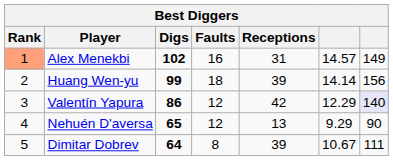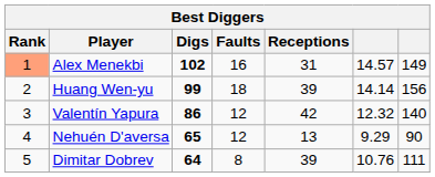 <table class="wikitable sortable" style="font-size:90%; text-align:center">
 <tr>
 <th colspan=7>Best Diggers</th>
 </tr>
 <tr>
 <th class="unsortable">Rank</th>
 <th class="unsortable">Player</th>
 <th>Digs</th>
 <th>Faults</th>
 <th>Receptions</th>
 <th></th>
 <th></th>
 </tr>
 <tr>
 <td style="background: lightsalmon;">1</td>
 <td align=left> <a href='#'>Alex Menekbi</a></td>
 <td><strong>102</strong></td>
 <td>16</td>
 <td>31</td>
 <td>14.57</td>
 <td>149</td>
 </tr>
 <tr>
 <td>2</td>
 <td align=left> <a href='#'>Huang Wen-yu</a></td>
 <td><strong>99</strong></td>
 <td>18</td>
 <td>39</td>
 <td>14.14</td>
 <td>156</td>
 </tr>
 <tr>
 <td>3</td>
 <td align=left> <a href='#'>Valentín Yapura</a></td>
 <td><strong>86</strong></td>
 <td>12</td>
 <td>42</td>
-<td>12.29</td>
-<td style="background: lavender;">140</td>
+<td>12.32</td>
+<td>140</td>
 </tr>
 <tr>
 <td>4</td>
 <td align=left> <a href='#'>Nehuén D'aversa</a></td>
 <td><strong>65</strong></td>
 <td>12</td>
 <td>13</td>
 <td>9.29</td>
 <td>90</td>
 </tr>
 <tr>
 <td>5</td>
 <td align=left> <a href='#'>Dimitar Dobrev</a></td>
 <td><strong>64</strong></td>
 <td>8</td>
 <td>39</td>
-<td>10.67</td>
+<td>10.76</td>
 <td>111</td>
 </tr>
 </table>
